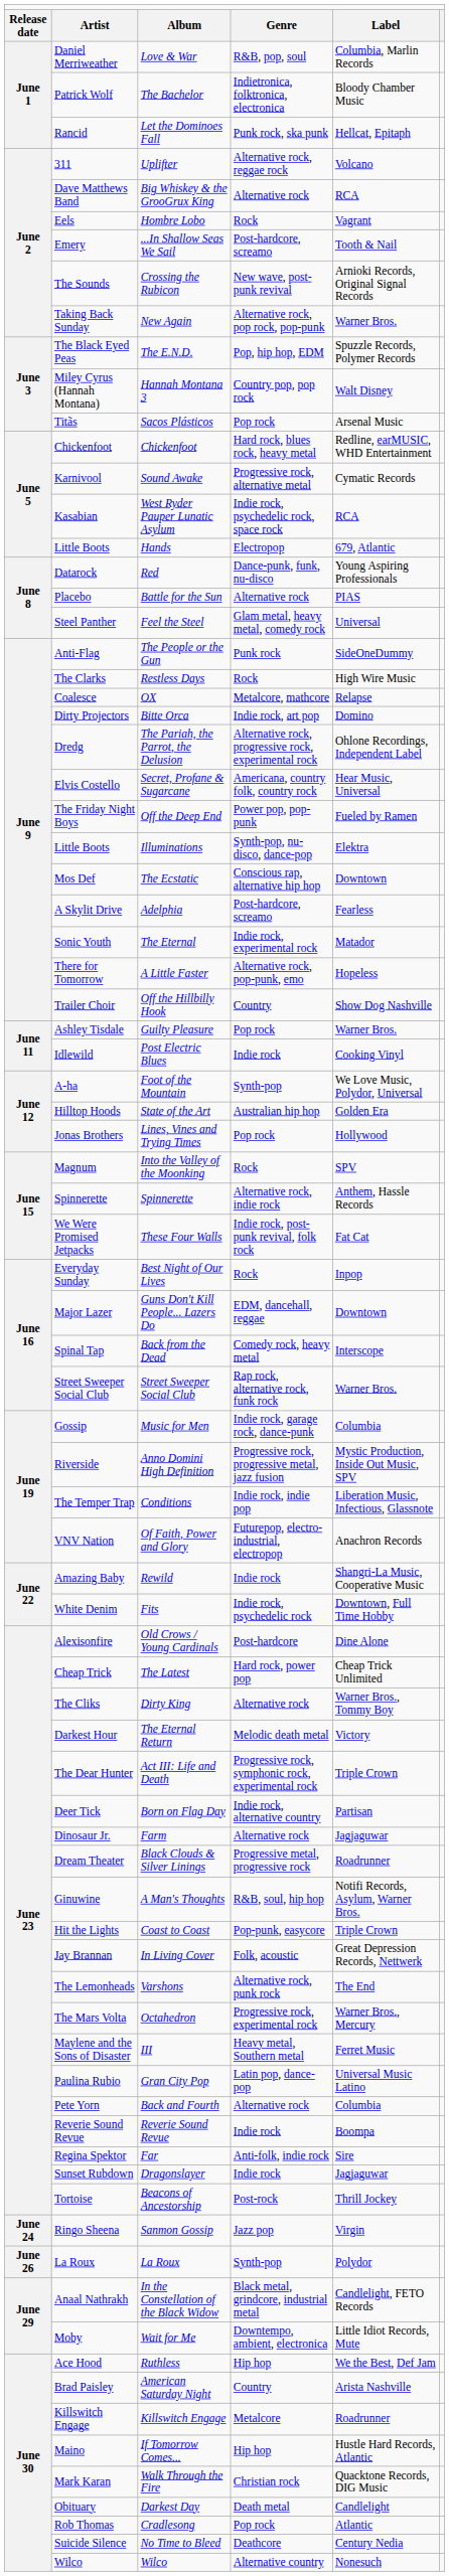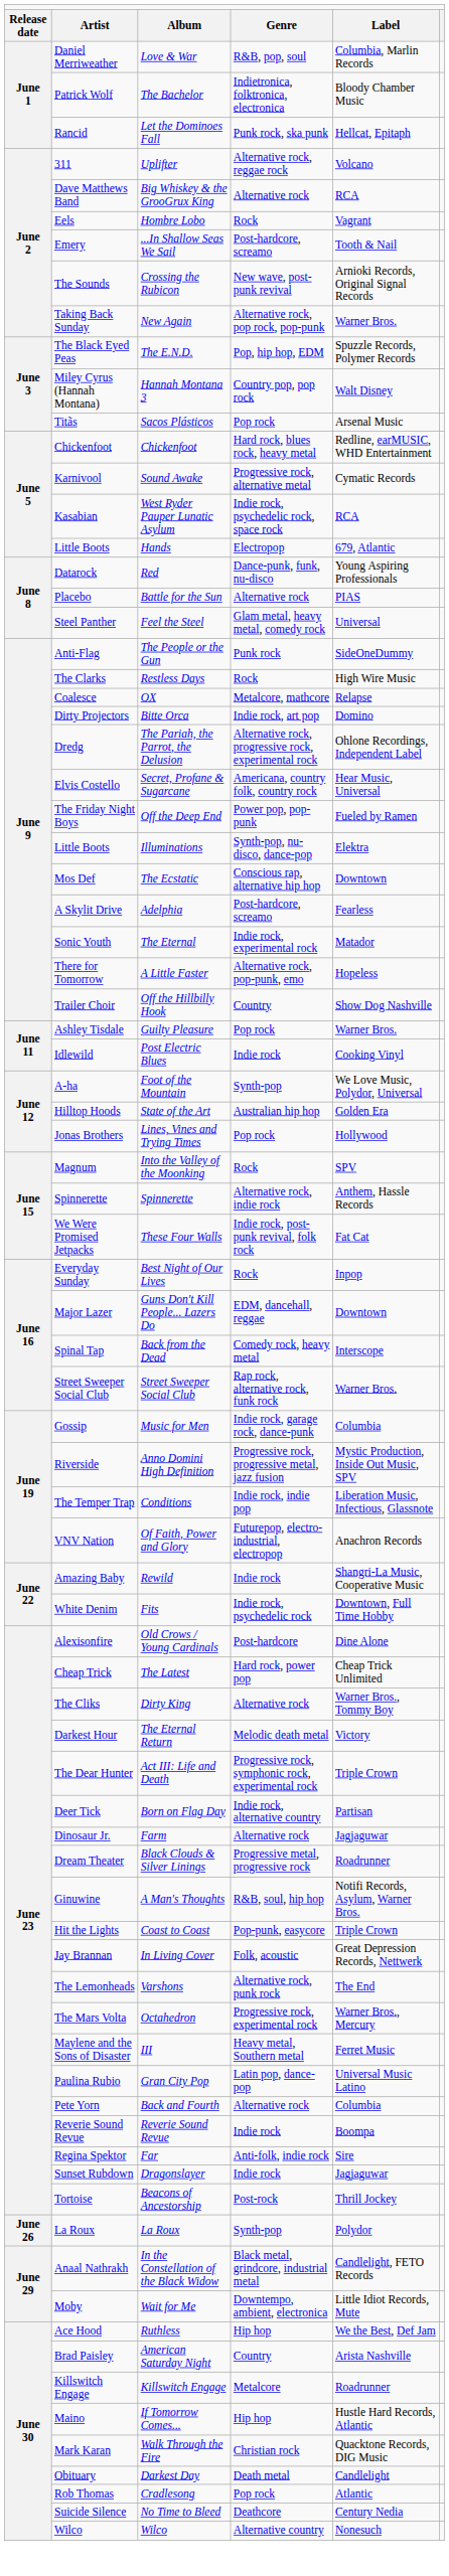 <table class="wikitable plainrowheaders">
 <tr>
 <td colspan="6" style="text-align:center;"></td>
 </tr>
 <tr>
 <th scope="col">Release date</th>
 <th scope="col">Artist</th>
 <th scope="col">Album</th>
 <th scope="col">Genre</th>
 <th scope="col">Label</th>
 <th scope="col"></th>
 </tr>
 <tr>
 <th scope="row" rowspan="3" style="text-align:center;">June<br>1</th>
 <td><a href='#'>Daniel Merriweather</a></td>
 <td><em><a href='#'>Love & War</a></em></td>
 <td><a href='#'>R&B</a>, <a href='#'>pop</a>, <a href='#'>soul</a></td>
 <td><a href='#'>Columbia</a>, Marlin Records</td>
 <td></td>
 </tr>
 <tr>
 <td><a href='#'>Patrick Wolf</a></td>
 <td><em><a href='#'>The Bachelor</a></em></td>
 <td><a href='#'>Indietronica</a>, <a href='#'>folktronica</a>, <a href='#'>electronica</a></td>
 <td>Bloody Chamber Music</td>
 <td></td>
 </tr>
 <tr>
 <td><a href='#'>Rancid</a></td>
 <td><em><a href='#'>Let the Dominoes Fall</a></em></td>
 <td><a href='#'>Punk rock</a>, <a href='#'>ska punk</a></td>
 <td><a href='#'>Hellcat</a>, <a href='#'>Epitaph</a></td>
 <td></td>
 </tr>
 <tr>
 <th scope="row" rowspan="6" style="text-align:center;">June<br>2</th>
 <td><a href='#'>311</a></td>
 <td><em><a href='#'>Uplifter</a></em></td>
 <td><a href='#'>Alternative rock</a>, <a href='#'>reggae rock</a></td>
 <td><a href='#'>Volcano</a></td>
 <td></td>
 </tr>
 <tr>
 <td><a href='#'>Dave Matthews Band</a></td>
 <td><em><a href='#'>Big Whiskey & the GrooGrux King</a></em></td>
 <td><a href='#'>Alternative rock</a></td>
 <td><a href='#'>RCA</a></td>
 <td></td>
 </tr>
 <tr>
 <td><a href='#'>Eels</a></td>
 <td><em><a href='#'>Hombre Lobo</a></em></td>
 <td><a href='#'>Rock</a></td>
 <td><a href='#'>Vagrant</a></td>
 <td></td>
 </tr>
 <tr>
 <td><a href='#'>Emery</a></td>
 <td><em><a href='#'>...In Shallow Seas We Sail</a></em></td>
 <td><a href='#'>Post-hardcore</a>, <a href='#'>screamo</a></td>
 <td><a href='#'>Tooth & Nail</a></td>
 <td></td>
 </tr>
 <tr>
 <td><a href='#'>The Sounds</a></td>
 <td><em><a href='#'>Crossing the Rubicon</a></em></td>
 <td><a href='#'>New wave</a>, <a href='#'>post-punk revival</a></td>
 <td>Arnioki Records, Original Signal Records</td>
 <td></td>
 </tr>
 <tr>
 <td><a href='#'>Taking Back Sunday</a></td>
 <td><em><a href='#'>New Again</a></em></td>
 <td><a href='#'>Alternative rock</a>, <a href='#'>pop rock</a>, <a href='#'>pop-punk</a></td>
 <td><a href='#'>Warner Bros.</a></td>
 <td></td>
 </tr>
 <tr>
 <th scope="row" rowspan="3" style="text-align:center;">June<br>3</th>
 <td><a href='#'>The Black Eyed Peas</a></td>
 <td><em><a href='#'>The E.N.D.</a></em></td>
 <td><a href='#'>Pop</a>, <a href='#'>hip hop</a>, <a href='#'>EDM</a></td>
 <td>Spuzzle Records, Polymer Records</td>
 <td></td>
 </tr>
 <tr>
 <td><a href='#'>Miley Cyrus</a> (Hannah Montana)</td>
 <td><em><a href='#'>Hannah Montana 3</a></em></td>
 <td><a href='#'>Country pop</a>, <a href='#'>pop rock</a></td>
 <td><a href='#'>Walt Disney</a></td>
 <td></td>
 </tr>
 <tr>
 <td><a href='#'>Titãs</a></td>
 <td><em><a href='#'>Sacos Plásticos</a></em></td>
 <td><a href='#'>Pop rock</a></td>
 <td>Arsenal Music</td>
 <td></td>
 </tr>
 <tr>
 <th scope="row" rowspan="4" style="text-align:center;">June<br>5</th>
 <td><a href='#'>Chickenfoot</a></td>
 <td><em><a href='#'>Chickenfoot</a></em></td>
 <td><a href='#'>Hard rock</a>, <a href='#'>blues rock</a>, <a href='#'>heavy metal</a></td>
 <td>Redline, <a href='#'>earMUSIC</a>, WHD Entertainment</td>
 <td></td>
 </tr>
 <tr>
 <td><a href='#'>Karnivool</a></td>
 <td><em><a href='#'>Sound Awake</a></em></td>
 <td><a href='#'>Progressive rock</a>, <a href='#'>alternative metal</a></td>
 <td>Cymatic Records</td>
 <td></td>
 </tr>
 <tr>
 <td><a href='#'>Kasabian</a></td>
 <td><em><a href='#'>West Ryder Pauper Lunatic Asylum</a></em></td>
 <td><a href='#'>Indie rock</a>, <a href='#'>psychedelic rock</a>, <a href='#'>space rock</a></td>
 <td><a href='#'>RCA</a></td>
 <td></td>
 </tr>
 <tr>
 <td><a href='#'>Little Boots</a></td>
 <td><em><a href='#'>Hands</a></em></td>
 <td><a href='#'>Electropop</a></td>
 <td><a href='#'>679</a>, <a href='#'>Atlantic</a></td>
 <td></td>
 </tr>
 <tr>
 <th scope="row" rowspan="3" style="text-align:center;">June<br>8</th>
 <td><a href='#'>Datarock</a></td>
 <td><em><a href='#'>Red</a></em></td>
 <td><a href='#'>Dance-punk</a>, <a href='#'>funk</a>, <a href='#'>nu-disco</a></td>
 <td>Young Aspiring Professionals</td>
 <td></td>
 </tr>
 <tr>
 <td><a href='#'>Placebo</a></td>
 <td><em><a href='#'>Battle for the Sun</a></em></td>
 <td><a href='#'>Alternative rock</a></td>
 <td><a href='#'>PIAS</a></td>
 <td></td>
 </tr>
 <tr>
 <td><a href='#'>Steel Panther</a></td>
 <td><em><a href='#'>Feel the Steel</a></em></td>
 <td><a href='#'>Glam metal</a>, <a href='#'>heavy metal</a>, <a href='#'>comedy rock</a></td>
 <td><a href='#'>Universal</a></td>
 <td></td>
 </tr>
 <tr>
 <th scope="row" rowspan="13" style="text-align:center;">June<br>9</th>
 <td><a href='#'>Anti-Flag</a></td>
 <td><em><a href='#'>The People or the Gun</a></em></td>
 <td><a href='#'>Punk rock</a></td>
 <td><a href='#'>SideOneDummy</a></td>
 <td></td>
 </tr>
 <tr>
 <td><a href='#'>The Clarks</a></td>
 <td><em><a href='#'>Restless Days</a></em></td>
 <td><a href='#'>Rock</a></td>
 <td>High Wire Music</td>
 <td></td>
 </tr>
 <tr>
 <td><a href='#'>Coalesce</a></td>
 <td><em><a href='#'>OX</a></em></td>
 <td><a href='#'>Metalcore</a>, <a href='#'>mathcore</a></td>
 <td><a href='#'>Relapse</a></td>
 <td></td>
 </tr>
 <tr>
 <td><a href='#'>Dirty Projectors</a></td>
 <td><em><a href='#'>Bitte Orca</a></em></td>
 <td><a href='#'>Indie rock</a>, <a href='#'>art pop</a></td>
 <td><a href='#'>Domino</a></td>
 <td></td>
 </tr>
 <tr>
 <td><a href='#'>Dredg</a></td>
 <td><em><a href='#'>The Pariah, the Parrot, the Delusion</a></em></td>
 <td><a href='#'>Alternative rock</a>, <a href='#'>progressive rock</a>, <a href='#'>experimental rock</a></td>
 <td>Ohlone Recordings, <a href='#'>Independent Label</a></td>
 <td></td>
 </tr>
 <tr>
 <td><a href='#'>Elvis Costello</a></td>
 <td><em><a href='#'>Secret, Profane & Sugarcane</a></em></td>
 <td><a href='#'>Americana</a>, <a href='#'>country folk</a>, <a href='#'>country rock</a></td>
 <td><a href='#'>Hear Music</a>, <a href='#'>Universal</a></td>
 <td></td>
 </tr>
 <tr>
 <td><a href='#'>The Friday Night Boys</a></td>
 <td><em><a href='#'>Off the Deep End</a></em></td>
 <td><a href='#'>Power pop</a>, <a href='#'>pop-punk</a></td>
 <td><a href='#'>Fueled by Ramen</a></td>
 <td></td>
 </tr>
 <tr>
 <td><a href='#'>Little Boots</a></td>
 <td><em><a href='#'>Illuminations</a></em></td>
 <td><a href='#'>Synth-pop</a>, <a href='#'>nu-disco</a>, <a href='#'>dance-pop</a></td>
 <td><a href='#'>Elektra</a></td>
 <td></td>
 </tr>
 <tr>
 <td><a href='#'>Mos Def</a></td>
 <td><em><a href='#'>The Ecstatic</a></em></td>
 <td><a href='#'>Conscious rap</a>, <a href='#'>alternative hip hop</a></td>
 <td><a href='#'>Downtown</a></td>
 <td></td>
 </tr>
 <tr>
 <td><a href='#'>A Skylit Drive</a></td>
 <td><em><a href='#'>Adelphia</a></em></td>
 <td><a href='#'>Post-hardcore</a>, <a href='#'>screamo</a></td>
 <td><a href='#'>Fearless</a></td>
 <td></td>
 </tr>
 <tr>
 <td><a href='#'>Sonic Youth</a></td>
 <td><em><a href='#'>The Eternal</a></em></td>
 <td><a href='#'>Indie rock</a>, <a href='#'>experimental rock</a></td>
 <td><a href='#'>Matador</a></td>
 <td></td>
 </tr>
 <tr>
 <td><a href='#'>There for Tomorrow</a></td>
 <td><em><a href='#'>A Little Faster</a></em></td>
 <td><a href='#'>Alternative rock</a>, <a href='#'>pop-punk</a>, <a href='#'>emo</a></td>
 <td><a href='#'>Hopeless</a></td>
 <td></td>
 </tr>
 <tr>
 <td><a href='#'>Trailer Choir</a></td>
 <td><em><a href='#'>Off the Hillbilly Hook</a></em></td>
 <td><a href='#'>Country</a></td>
 <td><a href='#'>Show Dog Nashville</a></td>
 <td></td>
 </tr>
 <tr>
 <th scope="row" rowspan="2" style="text-align:center;">June<br>11</th>
 <td><a href='#'>Ashley Tisdale</a></td>
 <td><em><a href='#'>Guilty Pleasure</a></em></td>
 <td><a href='#'>Pop rock</a></td>
 <td><a href='#'>Warner Bros.</a></td>
 <td></td>
 </tr>
 <tr>
 <td><a href='#'>Idlewild</a></td>
 <td><em><a href='#'>Post Electric Blues</a></em></td>
 <td><a href='#'>Indie rock</a></td>
 <td><a href='#'>Cooking Vinyl</a></td>
 <td></td>
 </tr>
 <tr>
 <th scope="row" rowspan="3" style="text-align:center;">June<br>12</th>
 <td><a href='#'>A-ha</a></td>
 <td><em><a href='#'>Foot of the Mountain</a></em></td>
 <td><a href='#'>Synth-pop</a></td>
 <td>We Love Music, <a href='#'>Polydor</a>, <a href='#'>Universal</a></td>
 <td></td>
 </tr>
 <tr>
 <td><a href='#'>Hilltop Hoods</a></td>
 <td><em><a href='#'>State of the Art</a></em></td>
 <td><a href='#'>Australian hip hop</a></td>
 <td><a href='#'>Golden Era</a></td>
 <td></td>
 </tr>
 <tr>
 <td><a href='#'>Jonas Brothers</a></td>
 <td><em><a href='#'>Lines, Vines and Trying Times</a></em></td>
 <td><a href='#'>Pop rock</a></td>
 <td><a href='#'>Hollywood</a></td>
 <td></td>
 </tr>
 <tr>
 <th scope="row" rowspan="3" style="text-align:center;">June<br>15</th>
 <td><a href='#'>Magnum</a></td>
 <td><em><a href='#'>Into the Valley of the Moonking</a></em></td>
 <td><a href='#'>Rock</a></td>
 <td><a href='#'>SPV</a></td>
 <td></td>
 </tr>
 <tr>
 <td><a href='#'>Spinnerette</a></td>
 <td><em><a href='#'>Spinnerette</a></em></td>
 <td><a href='#'>Alternative rock</a>, <a href='#'>indie rock</a></td>
 <td><a href='#'>Anthem</a>, Hassle Records</td>
 <td></td>
 </tr>
 <tr>
 <td><a href='#'>We Were Promised Jetpacks</a></td>
 <td><em><a href='#'>These Four Walls</a></em></td>
 <td><a href='#'>Indie rock</a>, <a href='#'>post-punk revival</a>, <a href='#'>folk rock</a></td>
 <td><a href='#'>Fat Cat</a></td>
 <td></td>
 </tr>
 <tr>
 <th scope="row" rowspan="4" style="text-align:center;">June<br>16</th>
 <td><a href='#'>Everyday Sunday</a></td>
 <td><em><a href='#'>Best Night of Our Lives</a></em></td>
 <td><a href='#'>Rock</a></td>
 <td><a href='#'>Inpop</a></td>
 <td></td>
 </tr>
 <tr>
 <td><a href='#'>Major Lazer</a></td>
 <td><em><a href='#'>Guns Don't Kill People... Lazers Do</a></em></td>
 <td><a href='#'>EDM</a>, <a href='#'>dancehall</a>, <a href='#'>reggae</a></td>
 <td><a href='#'>Downtown</a></td>
 <td></td>
 </tr>
 <tr>
 <td><a href='#'>Spinal Tap</a></td>
 <td><em><a href='#'>Back from the Dead</a></em></td>
 <td><a href='#'>Comedy rock</a>, <a href='#'>heavy metal</a></td>
 <td><a href='#'>Interscope</a></td>
 <td></td>
 </tr>
 <tr>
 <td><a href='#'>Street Sweeper Social Club</a></td>
 <td><em><a href='#'>Street Sweeper Social Club</a></em></td>
 <td><a href='#'>Rap rock</a>, <a href='#'>alternative rock</a>, <a href='#'>funk rock</a></td>
 <td><a href='#'>Warner Bros.</a></td>
 <td></td>
 </tr>
 <tr>
 <th scope="row" rowspan="4" style="text-align:center;">June<br>19</th>
 <td><a href='#'>Gossip</a></td>
 <td><em><a href='#'>Music for Men</a></em></td>
 <td><a href='#'>Indie rock</a>, <a href='#'>garage rock</a>, <a href='#'>dance-punk</a></td>
 <td><a href='#'>Columbia</a></td>
 <td></td>
 </tr>
 <tr>
 <td><a href='#'>Riverside</a></td>
 <td><em><a href='#'>Anno Domini High Definition</a></em></td>
 <td><a href='#'>Progressive rock</a>, <a href='#'>progressive metal</a>, <a href='#'>jazz fusion</a></td>
 <td><a href='#'>Mystic Production</a>, <a href='#'>Inside Out Music</a>, <a href='#'>SPV</a></td>
 <td></td>
 </tr>
 <tr>
 <td><a href='#'>The Temper Trap</a></td>
 <td><em><a href='#'>Conditions</a></em></td>
 <td><a href='#'>Indie rock</a>, <a href='#'>indie pop</a></td>
 <td><a href='#'>Liberation Music</a>, <a href='#'>Infectious</a>, <a href='#'>Glassnote</a></td>
 <td></td>
 </tr>
 <tr>
 <td><a href='#'>VNV Nation</a></td>
 <td><em><a href='#'>Of Faith, Power and Glory</a></em></td>
 <td><a href='#'>Futurepop</a>, <a href='#'>electro-industrial</a>, <a href='#'>electropop</a></td>
 <td>Anachron Records</td>
 <td></td>
 </tr>
 <tr>
 <th scope="row" rowspan="2" style="text-align:center;">June<br>22</th>
 <td><a href='#'>Amazing Baby</a></td>
 <td><em><a href='#'>Rewild</a></em></td>
 <td><a href='#'>Indie rock</a></td>
 <td><a href='#'>Shangri-La Music</a>, Cooperative Music</td>
 <td></td>
 </tr>
 <tr>
 <td><a href='#'>White Denim</a></td>
 <td><em><a href='#'>Fits</a></em></td>
 <td><a href='#'>Indie rock</a>, <a href='#'>psychedelic rock</a></td>
 <td><a href='#'>Downtown</a>, <a href='#'>Full Time Hobby</a></td>
 <td></td>
 </tr>
 <tr>
 <th scope="row" rowspan="20" style="text-align:center;">June<br>23</th>
 <td><a href='#'>Alexisonfire</a></td>
 <td><em><a href='#'>Old Crows / Young Cardinals</a></em></td>
 <td><a href='#'>Post-hardcore</a></td>
 <td><a href='#'>Dine Alone</a></td>
 <td></td>
 </tr>
 <tr>
 <td><a href='#'>Cheap Trick</a></td>
 <td><em><a href='#'>The Latest</a></em></td>
 <td><a href='#'>Hard rock</a>, <a href='#'>power pop</a></td>
 <td>Cheap Trick Unlimited</td>
 <td></td>
 </tr>
 <tr>
 <td><a href='#'>The Cliks</a></td>
 <td><em><a href='#'>Dirty King</a></em></td>
 <td><a href='#'>Alternative rock</a></td>
 <td><a href='#'>Warner Bros.</a>, <a href='#'>Tommy Boy</a></td>
 <td></td>
 </tr>
 <tr>
 <td><a href='#'>Darkest Hour</a></td>
 <td><em><a href='#'>The Eternal Return</a></em></td>
 <td><a href='#'>Melodic death metal</a></td>
 <td><a href='#'>Victory</a></td>
 <td></td>
 </tr>
 <tr>
 <td><a href='#'>The Dear Hunter</a></td>
 <td><em><a href='#'>Act III: Life and Death</a></em></td>
 <td><a href='#'>Progressive rock</a>, <a href='#'>symphonic rock</a>, <a href='#'>experimental rock</a></td>
 <td><a href='#'>Triple Crown</a></td>
 <td></td>
 </tr>
 <tr>
 <td><a href='#'>Deer Tick</a></td>
 <td><em><a href='#'>Born on Flag Day</a></em></td>
 <td><a href='#'>Indie rock</a>, <a href='#'>alternative country</a></td>
 <td><a href='#'>Partisan</a></td>
 <td></td>
 </tr>
 <tr>
 <td><a href='#'>Dinosaur Jr.</a></td>
 <td><em><a href='#'>Farm</a></em></td>
 <td><a href='#'>Alternative rock</a></td>
 <td><a href='#'>Jagjaguwar</a></td>
 <td></td>
 </tr>
 <tr>
 <td><a href='#'>Dream Theater</a></td>
 <td><em><a href='#'>Black Clouds & Silver Linings</a></em></td>
 <td><a href='#'>Progressive metal</a>, <a href='#'>progressive rock</a></td>
 <td><a href='#'>Roadrunner</a></td>
 <td></td>
 </tr>
 <tr>
 <td><a href='#'>Ginuwine</a></td>
 <td><em><a href='#'>A Man's Thoughts</a></em></td>
 <td><a href='#'>R&B</a>, <a href='#'>soul</a>, <a href='#'>hip hop</a></td>
 <td>Notifi Records, <a href='#'>Asylum</a>, <a href='#'>Warner Bros.</a></td>
 <td></td>
 </tr>
 <tr>
 <td><a href='#'>Hit the Lights</a></td>
 <td><em><a href='#'>Coast to Coast</a></em></td>
 <td><a href='#'>Pop-punk</a>, <a href='#'>easycore</a></td>
 <td><a href='#'>Triple Crown</a></td>
 <td></td>
 </tr>
 <tr>
 <td><a href='#'>Jay Brannan</a></td>
 <td><em><a href='#'>In Living Cover</a></em></td>
 <td><a href='#'>Folk</a>, <a href='#'>acoustic</a></td>
 <td>Great Depression Records, <a href='#'>Nettwerk</a></td>
 <td></td>
 </tr>
 <tr>
 <td><a href='#'>The Lemonheads</a></td>
 <td><em><a href='#'>Varshons</a></em></td>
 <td><a href='#'>Alternative rock</a>, <a href='#'>punk rock</a></td>
 <td><a href='#'>The End</a></td>
 <td></td>
 </tr>
 <tr>
 <td><a href='#'>The Mars Volta</a></td>
 <td><em><a href='#'>Octahedron</a></em></td>
 <td><a href='#'>Progressive rock</a>, <a href='#'>experimental rock</a></td>
 <td><a href='#'>Warner Bros.</a>, <a href='#'>Mercury</a></td>
 <td></td>
 </tr>
 <tr>
 <td><a href='#'>Maylene and the Sons of Disaster</a></td>
 <td><em><a href='#'>III</a></em></td>
 <td><a href='#'>Heavy metal</a>, <a href='#'>Southern metal</a></td>
 <td><a href='#'>Ferret Music</a></td>
 <td></td>
 </tr>
 <tr>
 <td><a href='#'>Paulina Rubio</a></td>
 <td><em><a href='#'>Gran City Pop</a></em></td>
 <td><a href='#'>Latin pop</a>, <a href='#'>dance-pop</a></td>
 <td><a href='#'>Universal Music Latino</a></td>
 <td></td>
 </tr>
 <tr>
 <td><a href='#'>Pete Yorn</a></td>
 <td><em><a href='#'>Back and Fourth</a></em></td>
 <td><a href='#'>Alternative rock</a></td>
 <td><a href='#'>Columbia</a></td>
 <td></td>
 </tr>
 <tr>
 <td><a href='#'>Reverie Sound Revue</a></td>
 <td><em><a href='#'>Reverie Sound Revue</a></em></td>
 <td><a href='#'>Indie rock</a></td>
 <td><a href='#'>Boompa</a></td>
 <td></td>
 </tr>
 <tr>
 <td><a href='#'>Regina Spektor</a></td>
 <td><em><a href='#'>Far</a></em></td>
 <td><a href='#'>Anti-folk</a>, <a href='#'>indie rock</a></td>
 <td><a href='#'>Sire</a></td>
 <td></td>
 </tr>
 <tr>
 <td><a href='#'>Sunset Rubdown</a></td>
 <td><em><a href='#'>Dragonslayer</a></em></td>
 <td><a href='#'>Indie rock</a></td>
 <td><a href='#'>Jagjaguwar</a></td>
 <td></td>
 </tr>
 <tr>
 <td><a href='#'>Tortoise</a></td>
 <td><em><a href='#'>Beacons of Ancestorship</a></em></td>
 <td><a href='#'>Post-rock</a></td>
 <td><a href='#'>Thrill Jockey</a></td>
 <td></td>
 </tr>
 <tr>
-<th scope="row" style="text-align:center;">June<br>24</th>
-<td><a href='#'>Ringo Sheena</a></td>
-<td><em><a href='#'>Sanmon Gossip</a></em></td>
-<td><a href='#'>Jazz pop</a></td>
-<td><a href='#'>Virgin</a></td>
-<td></td>
-</tr>
-<tr>
 <th scope="row" style="text-align:center;">June<br>26</th>
 <td><a href='#'>La Roux</a></td>
 <td><em><a href='#'>La Roux</a></em></td>
 <td><a href='#'>Synth-pop</a></td>
 <td><a href='#'>Polydor</a></td>
 <td></td>
 </tr>
 <tr>
 <th scope="row" rowspan="2" style="text-align:center;">June<br>29</th>
 <td><a href='#'>Anaal Nathrakh</a></td>
 <td><em><a href='#'>In the Constellation of the Black Widow</a></em></td>
 <td><a href='#'>Black metal</a>, <a href='#'>grindcore</a>, <a href='#'>industrial metal</a></td>
 <td><a href='#'>Candlelight</a>, FETO Records</td>
 <td></td>
 </tr>
 <tr>
 <td><a href='#'>Moby</a></td>
 <td><em><a href='#'>Wait for Me</a></em></td>
 <td><a href='#'>Downtempo</a>, <a href='#'>ambient</a>, <a href='#'>electronica</a></td>
 <td>Little Idiot Records, <a href='#'>Mute</a></td>
 <td></td>
 </tr>
 <tr>
 <th scope="row" rowspan="9" style="text-align:center;">June<br>30</th>
 <td><a href='#'>Ace Hood</a></td>
 <td><em><a href='#'>Ruthless</a></em></td>
 <td><a href='#'>Hip hop</a></td>
 <td><a href='#'>We the Best</a>, <a href='#'>Def Jam</a></td>
 <td></td>
 </tr>
 <tr>
 <td><a href='#'>Brad Paisley</a></td>
 <td><em><a href='#'>American Saturday Night</a></em></td>
 <td><a href='#'>Country</a></td>
 <td><a href='#'>Arista Nashville</a></td>
 <td></td>
 </tr>
 <tr>
 <td><a href='#'>Killswitch Engage</a></td>
 <td><em><a href='#'>Killswitch Engage</a></em></td>
 <td><a href='#'>Metalcore</a></td>
 <td><a href='#'>Roadrunner</a></td>
 <td></td>
 </tr>
 <tr>
 <td><a href='#'>Maino</a></td>
 <td><em><a href='#'>If Tomorrow Comes...</a></em></td>
 <td><a href='#'>Hip hop</a></td>
 <td>Hustle Hard Records, <a href='#'>Atlantic</a></td>
 <td></td>
 </tr>
 <tr>
 <td><a href='#'>Mark Karan</a></td>
 <td><em><a href='#'>Walk Through the Fire</a></em></td>
 <td><a href='#'>Christian rock</a></td>
 <td>Quacktone Records, DIG Music</td>
 <td></td>
 </tr>
 <tr>
 <td><a href='#'>Obituary</a></td>
 <td><em><a href='#'>Darkest Day</a></em></td>
 <td><a href='#'>Death metal</a></td>
 <td><a href='#'>Candlelight</a></td>
 <td></td>
 </tr>
 <tr>
 <td><a href='#'>Rob Thomas</a></td>
 <td><em><a href='#'>Cradlesong</a></em></td>
 <td><a href='#'>Pop rock</a></td>
 <td><a href='#'>Atlantic</a></td>
 <td></td>
 </tr>
 <tr>
 <td><a href='#'>Suicide Silence</a></td>
 <td><em><a href='#'>No Time to Bleed</a></em></td>
 <td><a href='#'>Deathcore</a></td>
 <td><a href='#'>Century Nedia</a></td>
 <td></td>
 </tr>
 <tr>
 <td><a href='#'>Wilco</a></td>
 <td><em><a href='#'>Wilco</a></em></td>
 <td><a href='#'>Alternative country</a></td>
 <td><a href='#'>Nonesuch</a></td>
 <td></td>
 </tr>
 </table>
